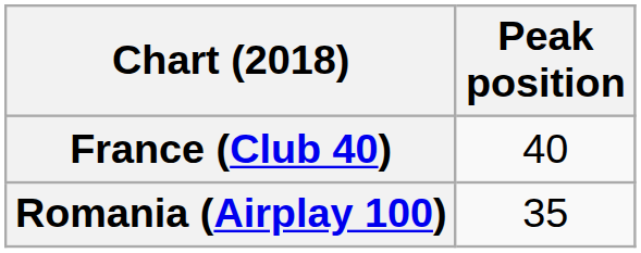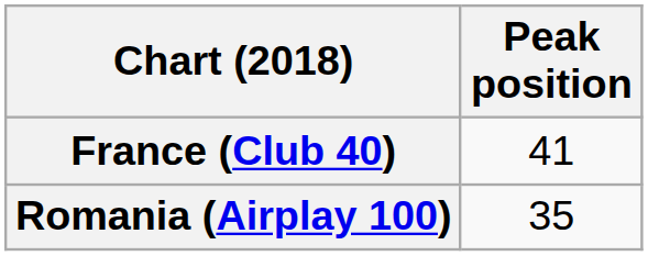 <table class="wikitable plainrowheaders sortable">
 <tr>
 <th>Chart (2018)</th>
 <th>Peak<br>position</th>
 </tr>
 <tr>
 <th scope="row">France (<a href='#'>Club 40</a>)</th>
-<td style="text-align:center;">40</td>
+<td style="text-align:center;">41</td>
 </tr>
 <tr>
 <th scope="row">Romania (<a href='#'>Airplay 100</a>)</th>
 <td style="text-align:center;">35</td>
 </tr>
 </table>
